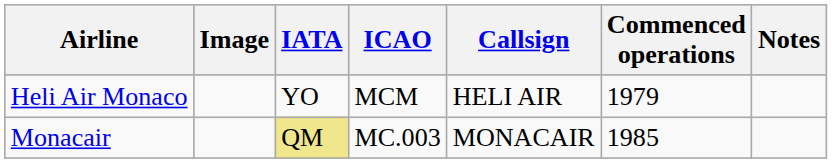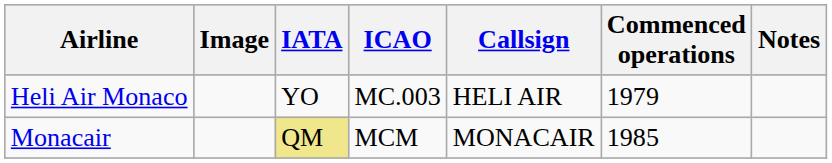 <table class="wikitable sortable">
 <tr valign="middle">
 <th>Airline</th>
 <th>Image</th>
 <th><a href='#'>IATA</a></th>
 <th><a href='#'>ICAO</a></th>
 <th><a href='#'>Callsign</a></th>
 <th>Commenced<br>operations</th>
 <th>Notes</th>
 </tr>
 <tr>
 <td><a href='#'>Heli Air Monaco</a></td>
 <td></td>
 <td>YO</td>
-<td>MCM</td>
+<td>MC.003</td>
 <td>HELI AIR</td>
 <td>1979</td>
 <td></td>
 </tr>
 <tr>
 <td><a href='#'>Monacair</a></td>
 <td></td>
 <td style="background: khaki;">QM</td>
-<td>MC.003</td>
+<td>MCM</td>
 <td>MONACAIR</td>
 <td>1985</td>
 <td></td>
 </tr>
 </table>
